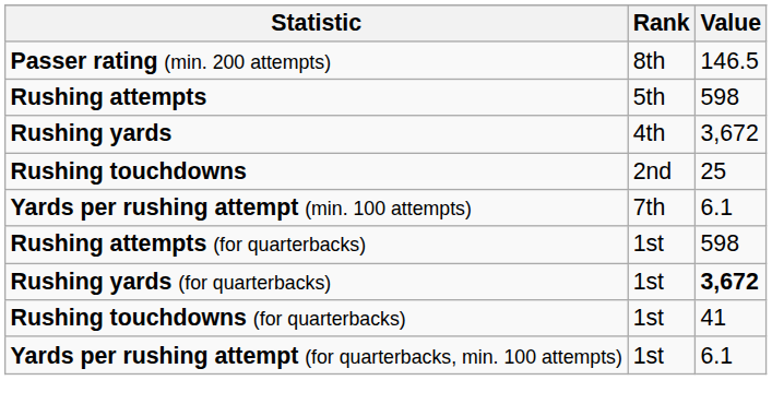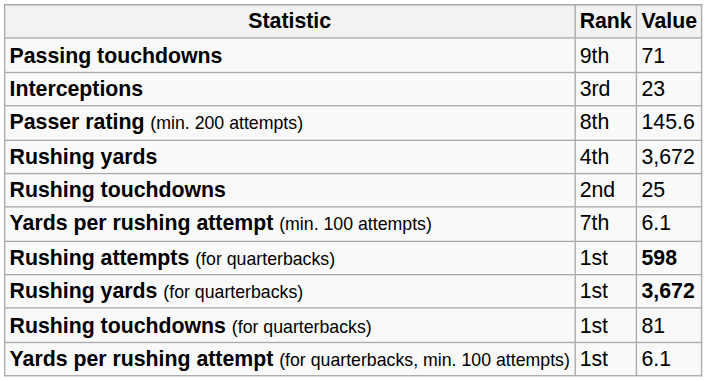 <table class="wikitable">
 <tr>
 </tr>
 <tr>
 <th>Statistic</th>
 <th>Rank</th>
 <th>Value</th>
 </tr>
 <tr>
+<td><strong>Passing touchdowns</strong></td>
+<td>9th</td>
+<td>71</td>
+</tr>
+<tr>
+<td><strong>Interceptions</strong></td>
+<td>3rd</td>
+<td>23</td>
+</tr>
+<tr>
 <td><strong>Passer rating</strong> <small>(min. 200 attempts)</small></td>
 <td>8th</td>
-<td>146.5</td>
-</tr>
-<tr>
-<td><strong>Rushing attempts</strong></td>
-<td>5th</td>
-<td>598</td>
+<td>145.6</td>
 </tr>
 <tr>
 <td><strong>Rushing yards</strong></td>
 <td>4th</td>
 <td>3,672</td>
 </tr>
 <tr>
 <td><strong>Rushing touchdowns</strong></td>
 <td>2nd</td>
 <td>25</td>
 </tr>
 <tr>
 <td><strong>Yards per rushing attempt</strong> <small>(min. 100 attempts)</small></td>
 <td>7th</td>
 <td>6.1</td>
 </tr>
 <tr>
 <td><strong>Rushing attempts</strong> <small>(for quarterbacks)</small></td>
 <td>1st</td>
-<td>598</td>
+<td><strong>598</strong></td>
 </tr>
 <tr>
 <td><strong>Rushing yards</strong> <small>(for quarterbacks)</small></td>
 <td>1st</td>
 <td><strong>3,672</strong></td>
 </tr>
 <tr>
 <td><strong>Rushing touchdowns</strong> <small>(for quarterbacks)</small></td>
 <td>1st</td>
-<td>41</td>
+<td>81</td>
 </tr>
 <tr>
 <td><strong>Yards per rushing attempt</strong> <small>(for quarterbacks, min. 100 attempts)</small></td>
 <td>1st</td>
 <td>6.1</td>
 </tr>
 </table>
